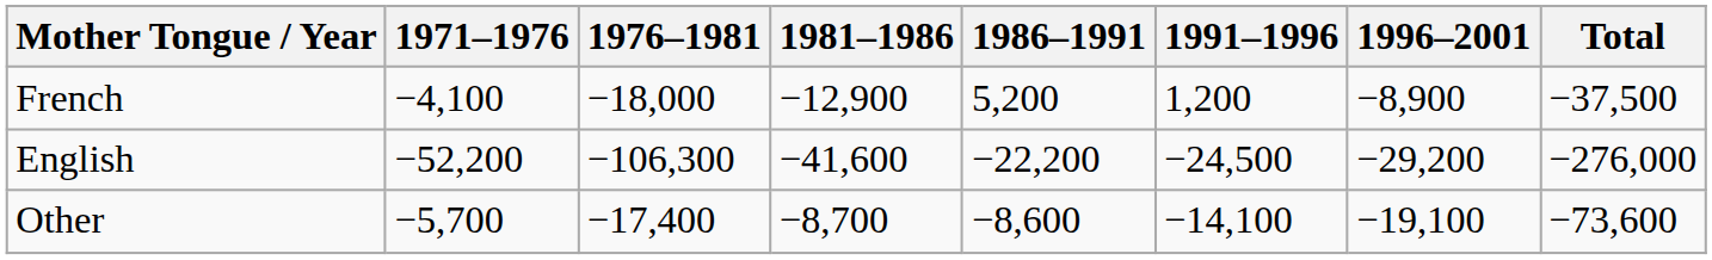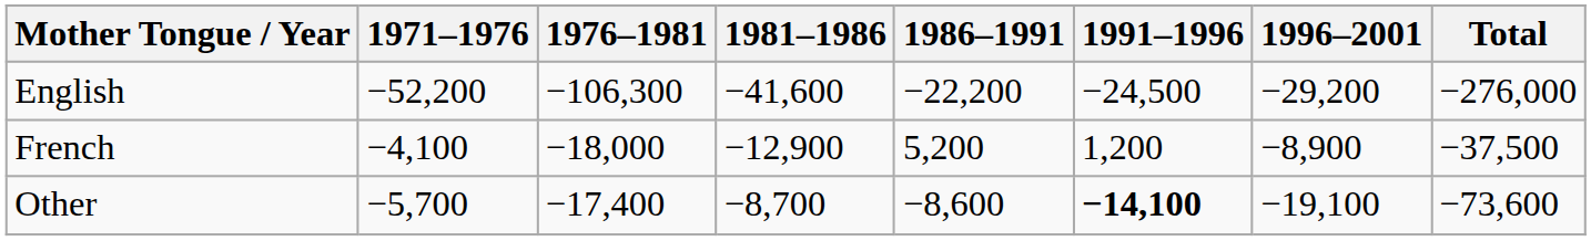 <table class="wikitable" style="margin:0.5em auto">
 <tr>
 <th>Mother Tongue / Year</th>
 <th>1971–1976</th>
 <th>1976–1981</th>
 <th>1981–1986</th>
 <th>1986–1991</th>
 <th>1991–1996</th>
 <th>1996–2001</th>
 <th>Total</th>
 </tr>
 <tr>
+<td>English</td>
+<td>−52,200</td>
+<td>−106,300</td>
+<td>−41,600</td>
+<td>−22,200</td>
+<td>−24,500</td>
+<td>−29,200</td>
+<td>−276,000</td>
+</tr>
+<tr>
 <td>French</td>
 <td>−4,100</td>
 <td>−18,000</td>
 <td>−12,900</td>
 <td>5,200</td>
 <td>1,200</td>
 <td>−8,900</td>
 <td>−37,500</td>
 </tr>
 <tr>
-<td>English</td>
-<td>−52,200</td>
-<td>−106,300</td>
-<td>−41,600</td>
-<td>−22,200</td>
-<td>−24,500</td>
-<td>−29,200</td>
-<td>−276,000</td>
-</tr>
-<tr>
 <td>Other</td>
 <td>−5,700</td>
 <td>−17,400</td>
 <td>−8,700</td>
 <td>−8,600</td>
-<td>−14,100</td>
+<td><strong>−14,100</strong></td>
 <td>−19,100</td>
 <td>−73,600</td>
 </tr>
 </table>
